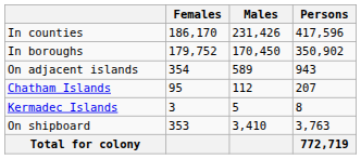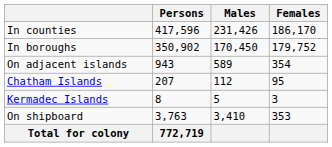 <table class="wikitable" style="width:400px;">
 <tr>
 <th></th>
+<th>Persons</th>
+<th>Males</th>
 <th>Females</th>
-<th>Males</th>
-<th>Persons</th>
 </tr>
 <tr>
 <td>In counties</td>
+<td>417,596</td>
+<td>231,426</td>
 <td>186,170</td>
-<td>231,426</td>
-<td>417,596</td>
 </tr>
 <tr>
 <td>In boroughs</td>
+<td>350,902</td>
+<td>170,450</td>
 <td>179,752</td>
-<td>170,450</td>
-<td>350,902</td>
 </tr>
 <tr>
 <td>On adjacent islands</td>
+<td>943</td>
+<td>589</td>
 <td>354</td>
-<td>589</td>
-<td>943</td>
 </tr>
 <tr>
 <td><a href='#'>Chatham Islands</a></td>
+<td>207</td>
+<td>112</td>
 <td>95</td>
-<td>112</td>
-<td>207</td>
 </tr>
 <tr>
 <td><a href='#'>Kermadec Islands</a></td>
+<td>8</td>
+<td>5</td>
 <td>3</td>
-<td>5</td>
-<td>8</td>
 </tr>
 <tr>
 <td>On shipboard</td>
+<td>3,763</td>
+<td>3,410</td>
 <td>353</td>
-<td>3,410</td>
-<td>3,763</td>
 </tr>
 <tr>
 <th>Total for colony</th>
+<th>772,719</th>
 <th></th>
 <th></th>
-<th>772,719</th>
 </tr>
 </table>
